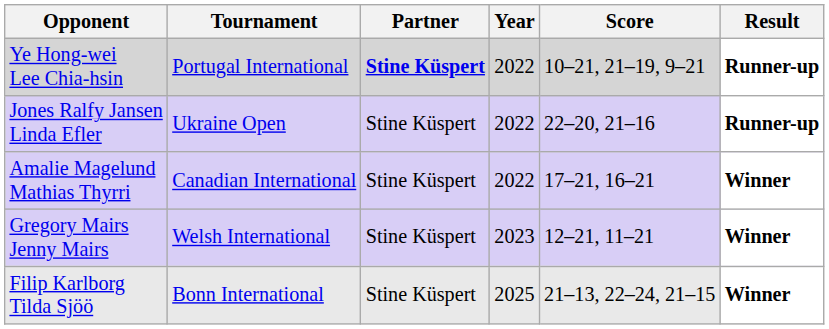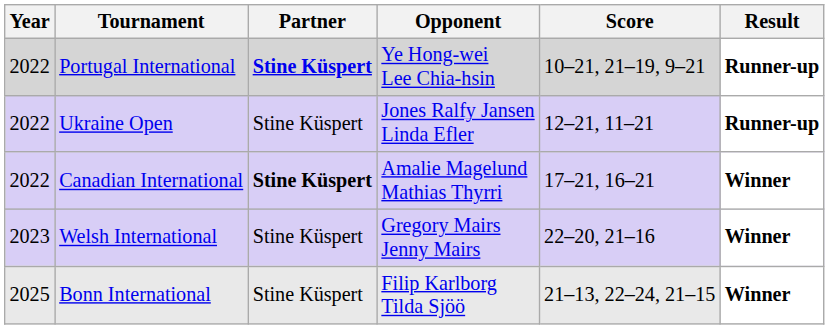 <table class="sortable wikitable" style="font-size: 90%;">
 <tr>
-<th>Opponent</th>
+<th>Year</th>
 <th>Tournament</th>
 <th>Partner</th>
-<th>Year</th>
+<th>Opponent</th>
 <th>Score</th>
 <th>Result</th>
 </tr>
 <tr style="background:#D5D5D5">
-<td align="left"> <a href='#'>Ye Hong-wei</a><br> <a href='#'>Lee Chia-hsin</a></td>
+<td align="center">2022</td>
 <td align="left"><a href='#'>Portugal International</a></td>
 <td align="left"><strong> <a href='#'>Stine Küspert</a></strong></td>
-<td align="center">2022</td>
+<td align="left"> <a href='#'>Ye Hong-wei</a><br> <a href='#'>Lee Chia-hsin</a></td>
 <td align="left">10–21, 21–19, 9–21</td>
 <td style="text-align:left; background:white"> <strong>Runner-up</strong></td>
 </tr>
 <tr style="background:#D8CEF6">
-<td align="left"> <a href='#'>Jones Ralfy Jansen</a><br> <a href='#'>Linda Efler</a></td>
+<td align="center">2022</td>
 <td align="left"><a href='#'>Ukraine Open</a></td>
 <td align="left"> Stine Küspert</td>
-<td align="center">2022</td>
-<td align="left">22–20, 21–16</td>
+<td align="left"> <a href='#'>Jones Ralfy Jansen</a><br> <a href='#'>Linda Efler</a></td>
+<td align="left">12–21, 11–21</td>
 <td style="text-align:left; background:white"> <strong>Runner-up</strong></td>
 </tr>
 <tr style="background:#D8CEF6">
+<td align="center">2022</td>
+<td align="left"><a href='#'>Canadian International</a></td>
+<td align="left"><strong> Stine Küspert</strong></td>
 <td align="left"> <a href='#'>Amalie Magelund</a><br> <a href='#'>Mathias Thyrri</a></td>
-<td align="left"><a href='#'>Canadian International</a></td>
-<td align="left"> Stine Küspert</td>
-<td align="center">2022</td>
 <td align="left">17–21, 16–21</td>
 <td style="text-align:left; background:white"> <strong>Winner</strong></td>
 </tr>
 <tr style="background:#D8CEF6">
-<td align="left"> <a href='#'>Gregory Mairs</a><br> <a href='#'>Jenny Mairs</a></td>
+<td align="center">2023</td>
 <td align="left"><a href='#'>Welsh International</a></td>
 <td align="left"> Stine Küspert</td>
-<td align="center">2023</td>
-<td align="left">12–21, 11–21</td>
+<td align="left"> <a href='#'>Gregory Mairs</a><br> <a href='#'>Jenny Mairs</a></td>
+<td align="left">22–20, 21–16</td>
 <td style="text-align:left; background:white"> <strong>Winner</strong></td>
 </tr>
 <tr style="background:#E9E9E9">
-<td align="left"> <a href='#'>Filip Karlborg</a><br> <a href='#'>Tilda Sjöö</a></td>
+<td align="center">2025</td>
 <td align="left"><a href='#'>Bonn International</a></td>
 <td align="left"> Stine Küspert</td>
-<td align="center">2025</td>
+<td align="left"> <a href='#'>Filip Karlborg</a><br> <a href='#'>Tilda Sjöö</a></td>
 <td align="left">21–13, 22–24, 21–15</td>
 <td style="text-align:left; background:white"> <strong>Winner</strong></td>
 </tr>
 </table>
